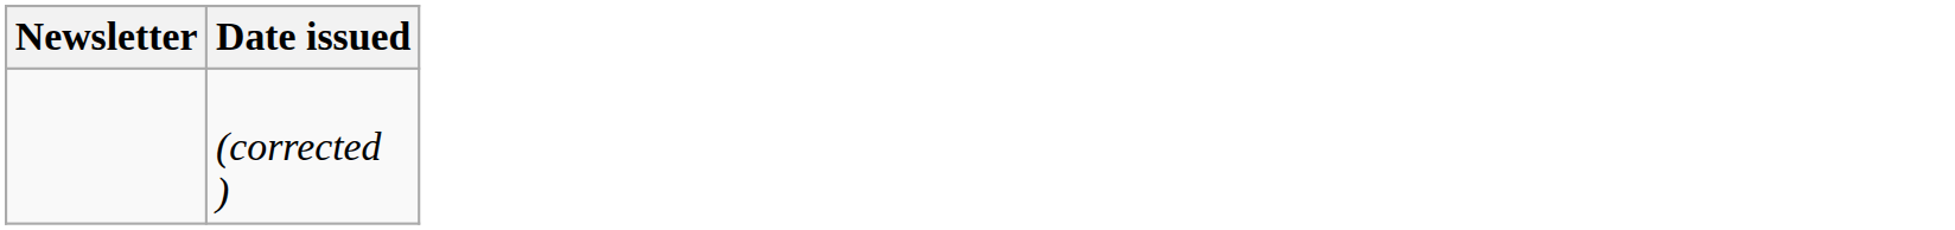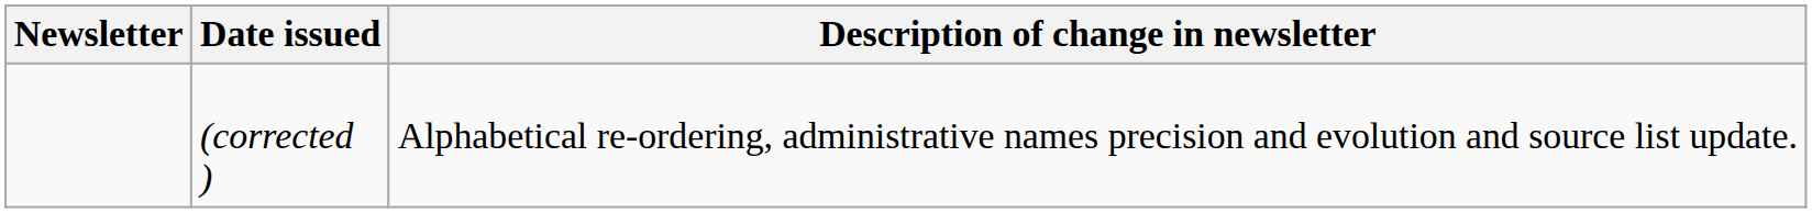 <table class="wikitable">
 <tr>
 <th>Newsletter</th>
 <th>Date issued</th>
+<th>Description of change in newsletter</th>
 </tr>
 <tr>
 <td id="II-3"></td>
 <td><br> <em>(corrected<br> )</em></td>
+<td>Alphabetical re-ordering, administrative names precision and evolution and source list update.</td>
 </tr>
 </table>
